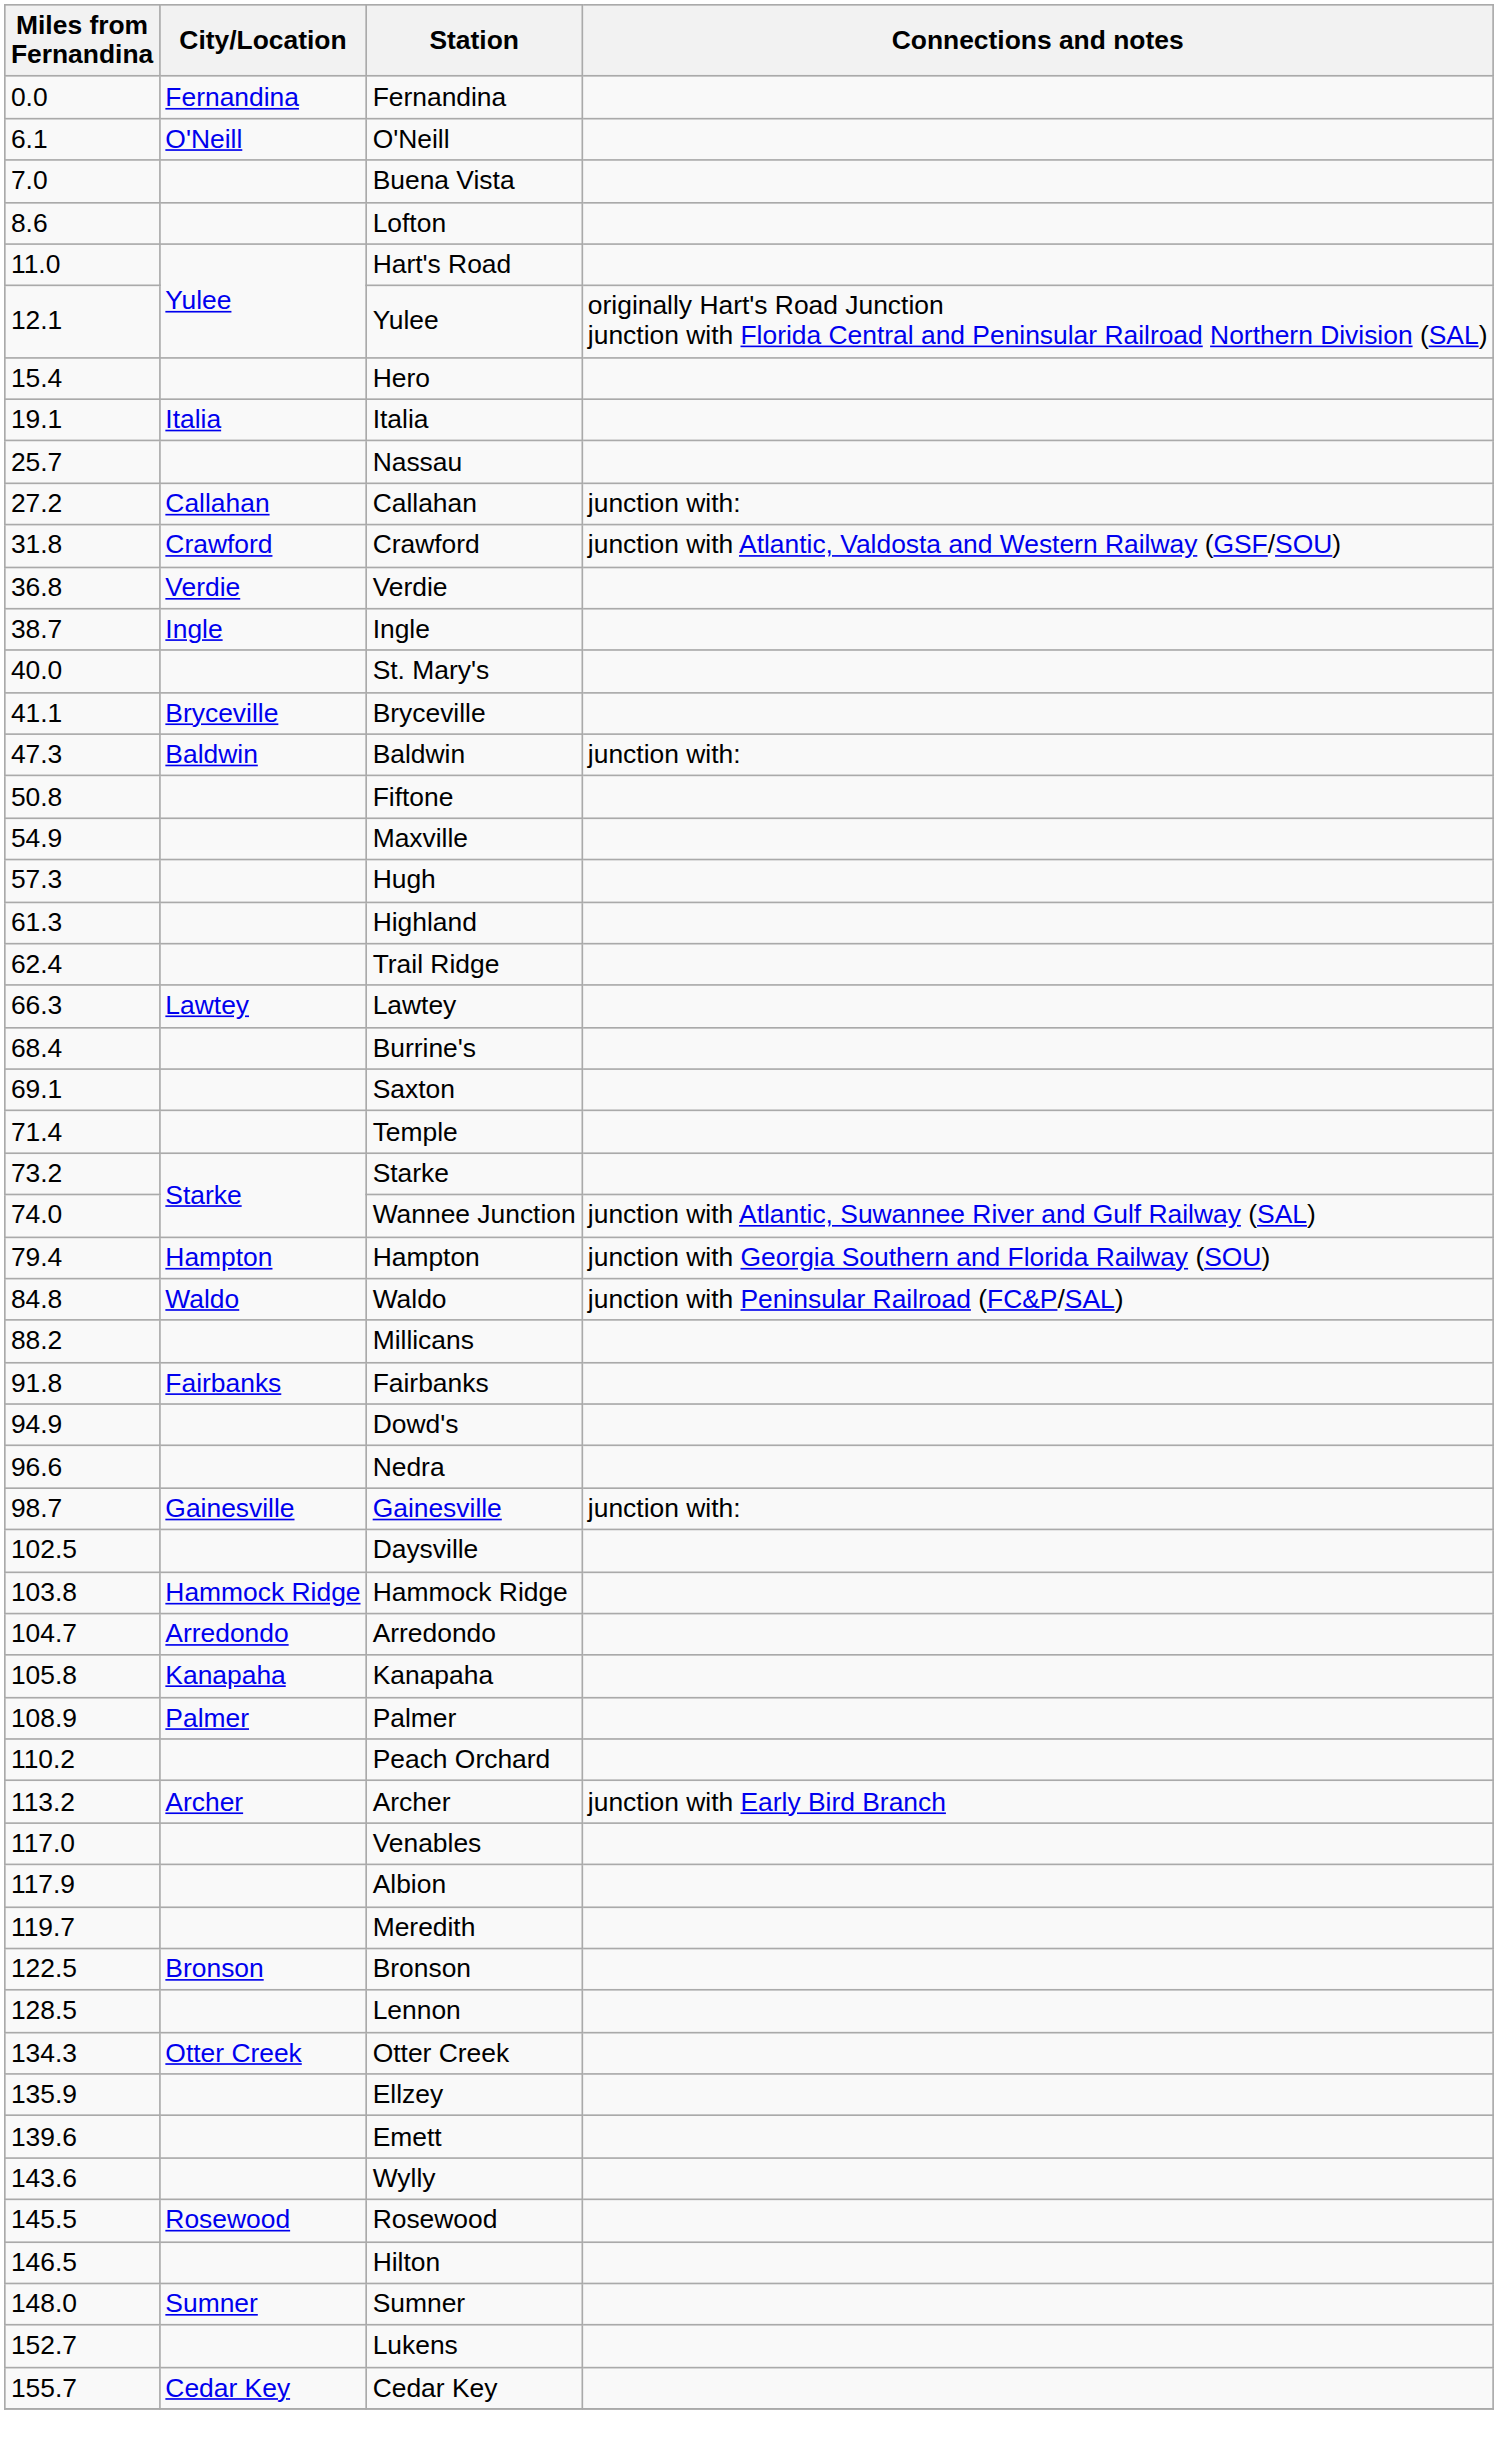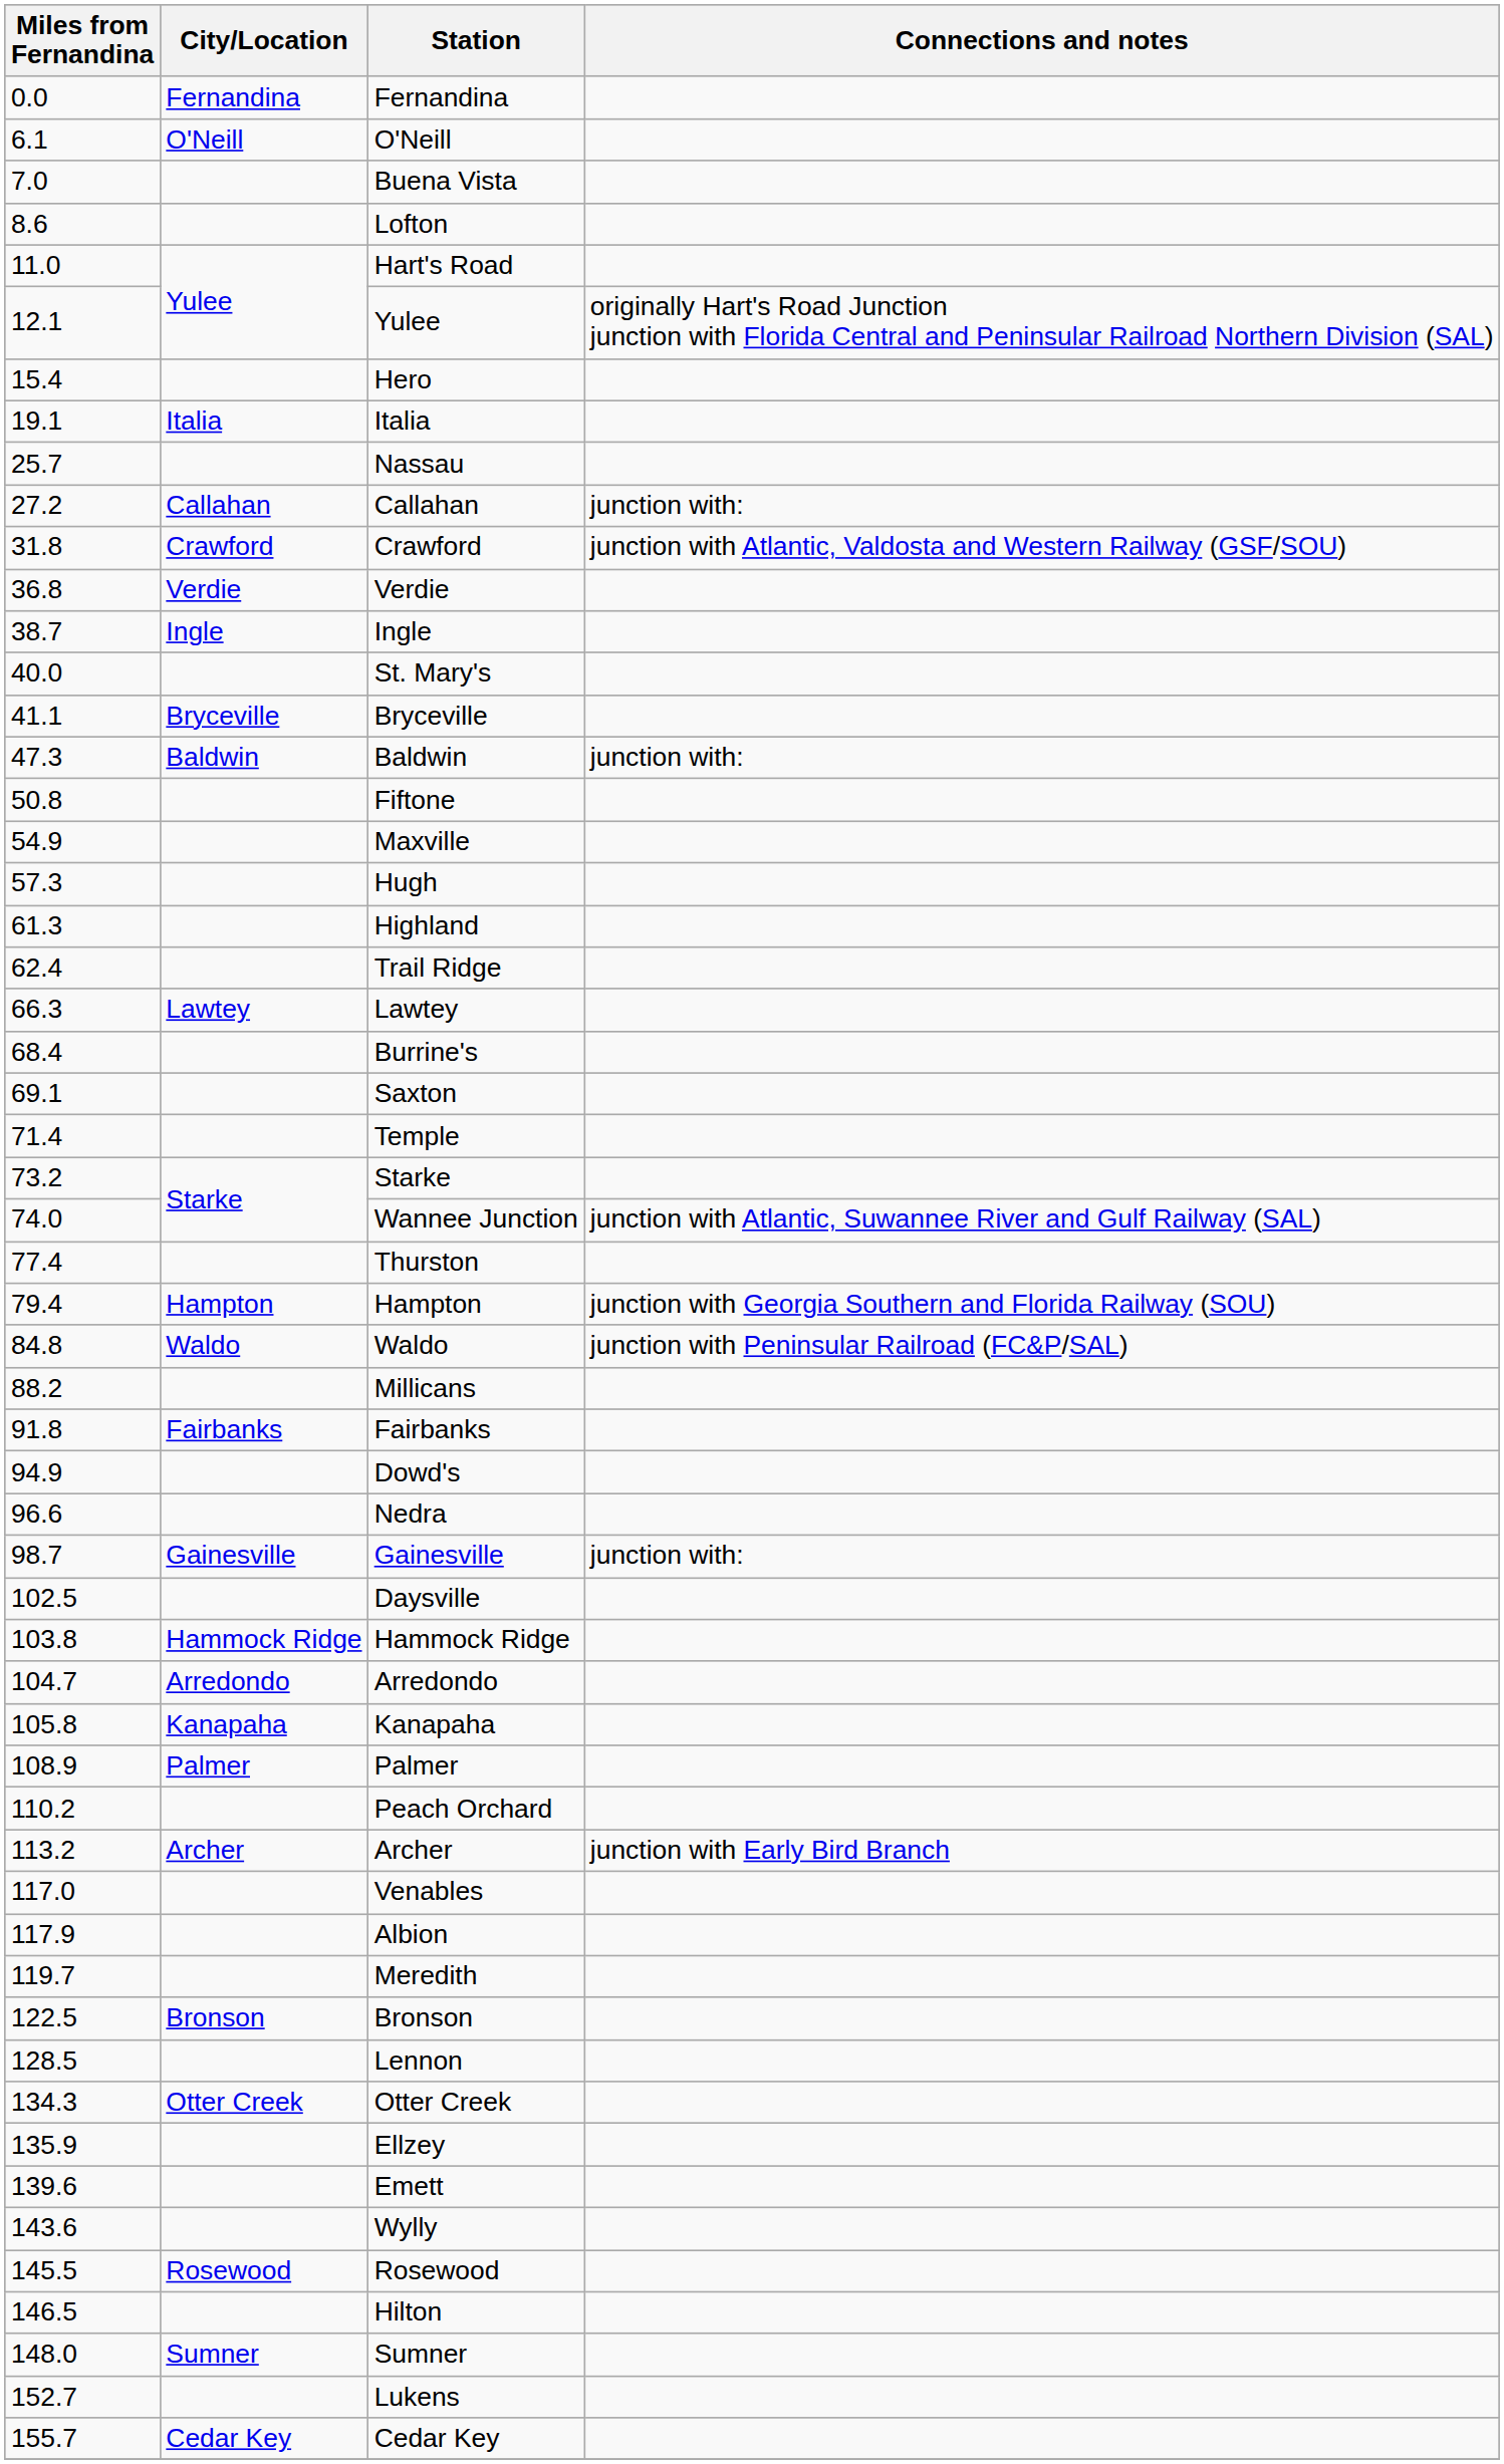 <table class="wikitable">
 <tr>
 <th>Miles from<br>Fernandina</th>
 <th>City/Location</th>
 <th>Station</th>
 <th>Connections and notes</th>
 </tr>
 <tr>
 <td>0.0</td>
 <td><a href='#'>Fernandina</a></td>
 <td>Fernandina</td>
 <td></td>
 </tr>
 <tr>
 <td>6.1</td>
 <td><a href='#'>O'Neill</a></td>
 <td>O'Neill</td>
 <td></td>
 </tr>
 <tr>
 <td>7.0</td>
 <td></td>
 <td>Buena Vista</td>
 <td></td>
 </tr>
 <tr>
 <td>8.6</td>
 <td></td>
 <td>Lofton</td>
 <td></td>
 </tr>
 <tr>
 <td>11.0</td>
 <td ! rowspan="2"><a href='#'>Yulee</a></td>
 <td>Hart's Road</td>
 <td></td>
 </tr>
 <tr>
 <td>12.1</td>
 <td>Yulee</td>
 <td>originally Hart's Road Junction<br>junction with <a href='#'>Florida Central and Peninsular Railroad</a> <a href='#'>Northern Division</a> (<a href='#'>SAL</a>)</td>
 </tr>
 <tr>
 <td>15.4</td>
 <td></td>
 <td>Hero</td>
 <td></td>
 </tr>
 <tr>
 <td>19.1</td>
 <td><a href='#'>Italia</a></td>
 <td>Italia</td>
 <td></td>
 </tr>
 <tr>
 <td>25.7</td>
 <td></td>
 <td>Nassau</td>
 <td></td>
 </tr>
 <tr>
 <td>27.2</td>
 <td><a href='#'>Callahan</a></td>
 <td>Callahan</td>
 <td>junction with:</td>
 </tr>
 <tr>
 <td>31.8</td>
 <td><a href='#'>Crawford</a></td>
 <td>Crawford</td>
 <td>junction with <a href='#'>Atlantic, Valdosta and Western Railway</a> (<a href='#'>GSF</a>/<a href='#'>SOU</a>)</td>
 </tr>
 <tr>
 <td>36.8</td>
 <td><a href='#'>Verdie</a></td>
 <td>Verdie</td>
 <td></td>
 </tr>
 <tr>
 <td>38.7</td>
 <td><a href='#'>Ingle</a></td>
 <td>Ingle</td>
 <td></td>
 </tr>
 <tr>
 <td>40.0</td>
 <td></td>
 <td>St. Mary's</td>
 <td></td>
 </tr>
 <tr>
 <td>41.1</td>
 <td><a href='#'>Bryceville</a></td>
 <td>Bryceville</td>
 <td></td>
 </tr>
 <tr>
 <td>47.3</td>
 <td><a href='#'>Baldwin</a></td>
 <td>Baldwin</td>
 <td>junction with:<br></td>
 </tr>
 <tr>
 <td>50.8</td>
 <td></td>
 <td>Fiftone</td>
 <td></td>
 </tr>
 <tr>
 <td>54.9</td>
 <td></td>
 <td>Maxville</td>
 <td></td>
 </tr>
 <tr>
 <td>57.3</td>
 <td></td>
 <td>Hugh</td>
 <td></td>
 </tr>
 <tr>
 <td>61.3</td>
 <td></td>
 <td>Highland</td>
 <td></td>
 </tr>
 <tr>
 <td>62.4</td>
 <td></td>
 <td>Trail Ridge</td>
 <td></td>
 </tr>
 <tr>
 <td>66.3</td>
 <td><a href='#'>Lawtey</a></td>
 <td>Lawtey</td>
 <td></td>
 </tr>
 <tr>
 <td>68.4</td>
 <td></td>
 <td>Burrine's</td>
 <td></td>
 </tr>
 <tr>
 <td>69.1</td>
 <td></td>
 <td>Saxton</td>
 <td></td>
 </tr>
 <tr>
 <td>71.4</td>
 <td></td>
 <td>Temple</td>
 <td></td>
 </tr>
 <tr>
 <td>73.2</td>
 <td ! rowspan="2"><a href='#'>Starke</a></td>
 <td>Starke</td>
 <td></td>
 </tr>
 <tr>
 <td>74.0</td>
 <td>Wannee Junction</td>
 <td>junction with <a href='#'>Atlantic, Suwannee River and Gulf Railway</a> (<a href='#'>SAL</a>)</td>
+</tr>
+<tr>
+<td>77.4</td>
+<td></td>
+<td>Thurston</td>
+<td></td>
 </tr>
 <tr>
 <td>79.4</td>
 <td><a href='#'>Hampton</a></td>
 <td>Hampton</td>
 <td>junction with <a href='#'>Georgia Southern and Florida Railway</a> (<a href='#'>SOU</a>)</td>
 </tr>
 <tr>
 <td>84.8</td>
 <td><a href='#'>Waldo</a></td>
 <td>Waldo</td>
 <td>junction with <a href='#'>Peninsular Railroad</a> (<a href='#'>FC&P</a>/<a href='#'>SAL</a>)</td>
 </tr>
 <tr>
 <td>88.2</td>
 <td></td>
 <td>Millicans</td>
 <td></td>
 </tr>
 <tr>
 <td>91.8</td>
 <td><a href='#'>Fairbanks</a></td>
 <td>Fairbanks</td>
 <td></td>
 </tr>
 <tr>
 <td>94.9</td>
 <td></td>
 <td>Dowd's</td>
 <td></td>
 </tr>
 <tr>
 <td>96.6</td>
 <td></td>
 <td>Nedra</td>
 <td></td>
 </tr>
 <tr>
 <td>98.7</td>
 <td><a href='#'>Gainesville</a></td>
 <td><a href='#'>Gainesville</a></td>
 <td>junction with:</td>
 </tr>
 <tr>
 <td>102.5</td>
 <td></td>
 <td>Daysville</td>
 <td></td>
 </tr>
 <tr>
 <td>103.8</td>
 <td><a href='#'>Hammock Ridge</a></td>
 <td>Hammock Ridge</td>
 <td></td>
 </tr>
 <tr>
 <td>104.7</td>
 <td><a href='#'>Arredondo</a></td>
 <td>Arredondo</td>
 <td></td>
 </tr>
 <tr>
 <td>105.8</td>
 <td><a href='#'>Kanapaha</a></td>
 <td>Kanapaha</td>
 <td></td>
 </tr>
 <tr>
 <td>108.9</td>
 <td><a href='#'>Palmer</a></td>
 <td>Palmer</td>
 <td></td>
 </tr>
 <tr>
 <td>110.2</td>
 <td></td>
 <td>Peach Orchard</td>
 <td></td>
 </tr>
 <tr>
 <td>113.2</td>
 <td><a href='#'>Archer</a></td>
 <td>Archer</td>
 <td>junction with <a href='#'>Early Bird Branch</a></td>
 </tr>
 <tr>
 <td>117.0</td>
 <td></td>
 <td>Venables</td>
 <td></td>
 </tr>
 <tr>
 <td>117.9</td>
 <td></td>
 <td>Albion</td>
 <td></td>
 </tr>
 <tr>
 <td>119.7</td>
 <td></td>
 <td>Meredith</td>
 <td></td>
 </tr>
 <tr>
 <td>122.5</td>
 <td><a href='#'>Bronson</a></td>
 <td>Bronson</td>
 <td></td>
 </tr>
 <tr>
 <td>128.5</td>
 <td></td>
 <td>Lennon</td>
 <td></td>
 </tr>
 <tr>
 <td>134.3</td>
 <td><a href='#'>Otter Creek</a></td>
 <td>Otter Creek</td>
 <td></td>
 </tr>
 <tr>
 <td>135.9</td>
 <td></td>
 <td>Ellzey</td>
 <td></td>
 </tr>
 <tr>
 <td>139.6</td>
 <td></td>
 <td>Emett</td>
 <td></td>
 </tr>
 <tr>
 <td>143.6</td>
 <td></td>
 <td>Wylly</td>
 <td></td>
 </tr>
 <tr>
 <td>145.5</td>
 <td><a href='#'>Rosewood</a></td>
 <td>Rosewood</td>
 <td></td>
 </tr>
 <tr>
 <td>146.5</td>
 <td></td>
 <td>Hilton</td>
 <td></td>
 </tr>
 <tr>
 <td>148.0</td>
 <td><a href='#'>Sumner</a></td>
 <td>Sumner</td>
 <td></td>
 </tr>
 <tr>
 <td>152.7</td>
 <td></td>
 <td>Lukens</td>
 <td></td>
 </tr>
 <tr>
 <td>155.7</td>
 <td><a href='#'>Cedar Key</a></td>
 <td>Cedar Key</td>
 <td></td>
 </tr>
 <tr>
 </tr>
 </table>
